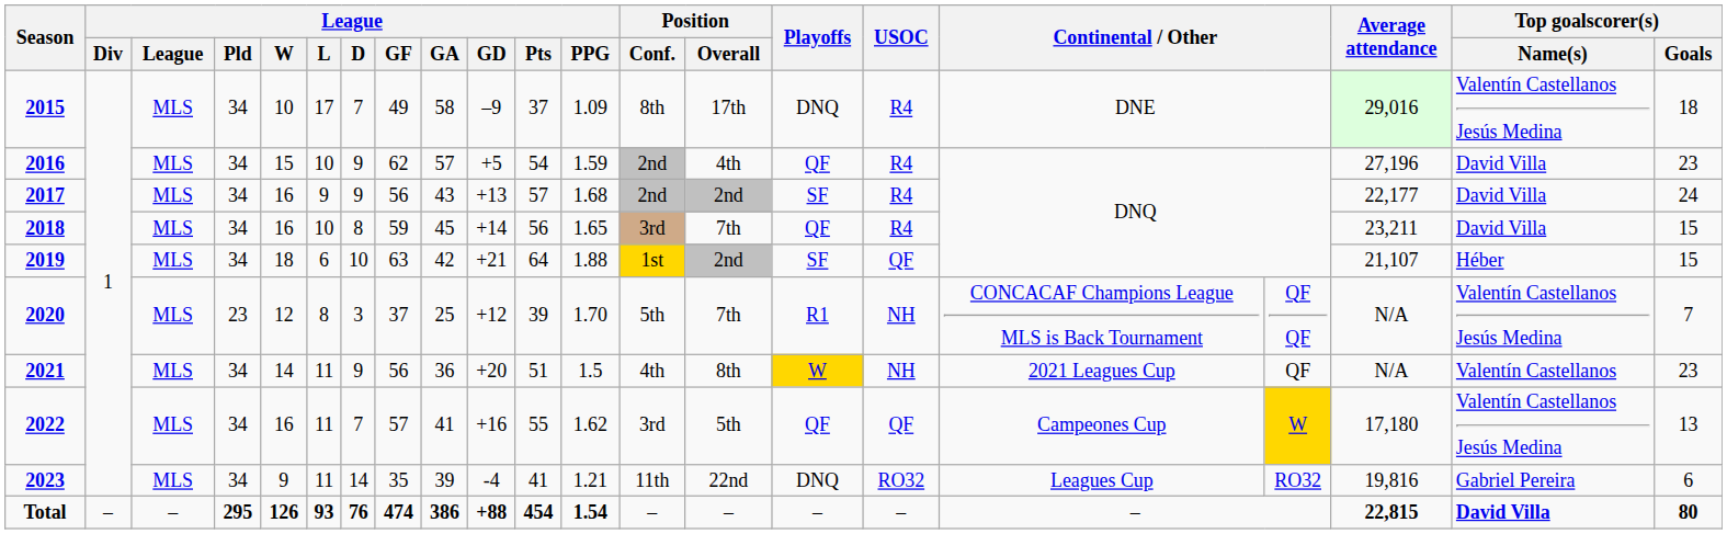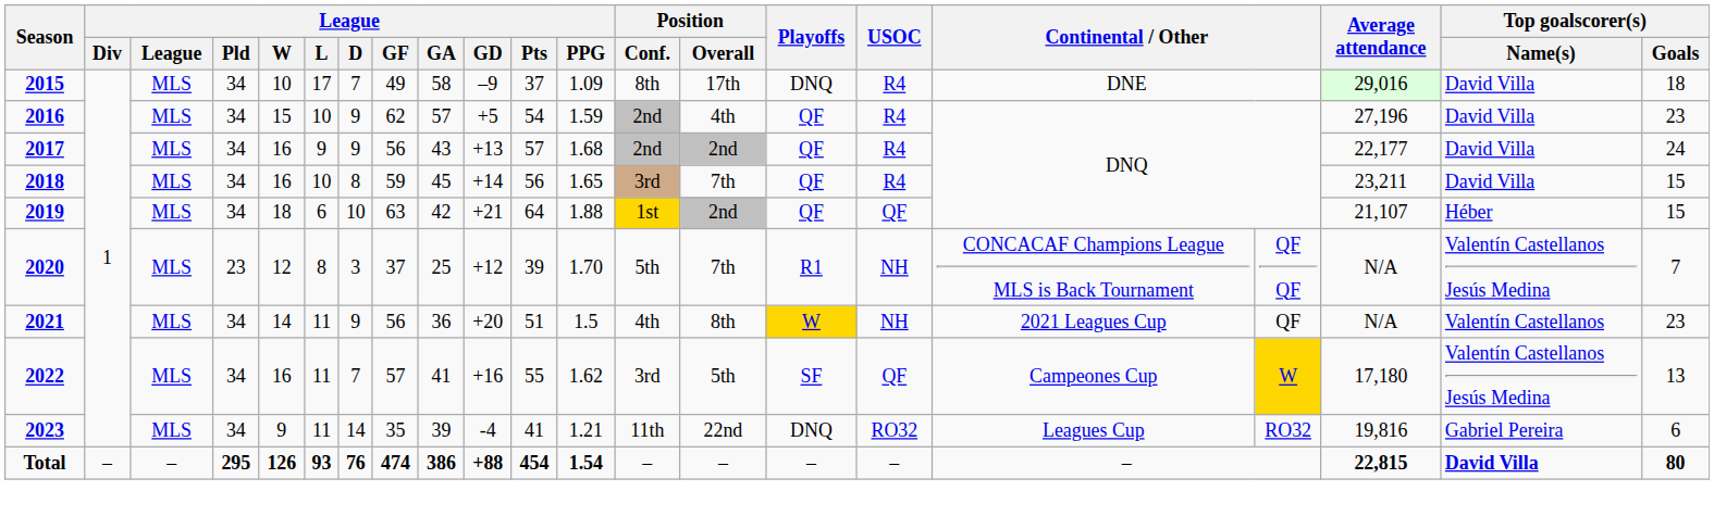 <table class="wikitable"  style="width:100%; font-size:90%; text-align:center;">
 <tr style="background:#f0f6ff;">
 <th rowspan="2">Season</th>
 <th colspan="11"><a href='#'>League</a></th>
 <th colspan="2">Position</th>
 <th rowspan="2"><a href='#'>Playoffs</a></th>
 <th rowspan="2"><a href='#'>USOC</a></th>
 <th rowspan="2" colspan="2"><a href='#'>Continental</a> / Other</th>
 <th rowspan="2"><a href='#'>Average <br> attendance</a></th>
 <th colspan="2">Top goalscorer(s)</th>
 </tr>
 <tr>
 <th>Div</th>
 <th>League</th>
 <th>Pld</th>
 <th>W</th>
 <th>L</th>
 <th>D</th>
 <th>GF</th>
 <th>GA</th>
 <th>GD</th>
 <th>Pts</th>
 <th>PPG</th>
 <th>Conf.</th>
 <th>Overall</th>
 <th>Name(s)</th>
 <th>Goals</th>
 </tr>
 <tr>
 <td><strong><a href='#'>2015</a></strong></td>
 <td rowspan=9>1</td>
 <td><a href='#'>MLS</a></td>
 <td>34</td>
 <td>10</td>
 <td>17</td>
 <td>7</td>
 <td>49</td>
 <td>58</td>
 <td>–9</td>
 <td>37</td>
 <td>1.09</td>
 <td>8th</td>
 <td>17th</td>
 <td>DNQ</td>
 <td><a href='#'>R4</a></td>
 <td colspan=2>DNE</td>
 <td style="background:#dfd;">29,016</td>
-<td align="left"> <a href='#'>Valentín Castellanos</a><hr> <a href='#'>Jesús Medina</a></td>
+<td align="left"> <a href='#'>David Villa</a></td>
 <td>18</td>
 </tr>
 <tr>
 <td><strong><a href='#'>2016</a></strong></td>
 <td><a href='#'>MLS</a></td>
 <td>34</td>
 <td>15</td>
 <td>10</td>
 <td>9</td>
 <td>62</td>
 <td>57</td>
 <td>+5</td>
 <td>54</td>
 <td>1.59</td>
 <td style="background:silver;">2nd</td>
 <td>4th</td>
 <td><a href='#'>QF</a></td>
 <td><a href='#'>R4</a></td>
 <td colspan="2" rowspan="4">DNQ</td>
 <td>27,196</td>
 <td align="left"> <a href='#'>David Villa</a></td>
 <td>23</td>
 </tr>
 <tr>
 <td><strong><a href='#'>2017</a></strong></td>
 <td><a href='#'>MLS</a></td>
 <td>34</td>
 <td>16</td>
 <td>9</td>
 <td>9</td>
 <td>56</td>
 <td>43</td>
 <td>+13</td>
 <td>57</td>
 <td>1.68</td>
 <td style="background:silver;">2nd</td>
 <td style="background:silver;">2nd</td>
-<td><a href='#'>SF</a></td>
+<td><a href='#'>QF</a></td>
 <td><a href='#'>R4</a></td>
 <td>22,177</td>
 <td align="left"> <a href='#'>David Villa</a></td>
 <td>24</td>
 </tr>
 <tr>
 <td><strong><a href='#'>2018</a></strong></td>
 <td><a href='#'>MLS</a></td>
 <td>34</td>
 <td>16</td>
 <td>10</td>
 <td>8</td>
 <td>59</td>
 <td>45</td>
 <td>+14</td>
 <td>56</td>
 <td>1.65</td>
 <td style="background:#cfaa88;">3rd</td>
 <td>7th</td>
 <td><a href='#'>QF</a></td>
 <td><a href='#'>R4</a></td>
 <td>23,211</td>
 <td align="left"> <a href='#'>David Villa</a></td>
 <td>15</td>
 </tr>
 <tr>
 <td><strong><a href='#'>2019</a></strong></td>
 <td><a href='#'>MLS</a></td>
 <td>34</td>
 <td>18</td>
 <td>6</td>
 <td>10</td>
 <td>63</td>
 <td>42</td>
 <td>+21</td>
 <td>64</td>
 <td>1.88</td>
 <td style="background:gold;">1st</td>
 <td style="background:silver;">2nd</td>
-<td><a href='#'>SF</a></td>
+<td><a href='#'>QF</a></td>
 <td><a href='#'>QF</a></td>
 <td>21,107</td>
 <td align="left"> <a href='#'>Héber</a></td>
 <td>15</td>
 </tr>
 <tr>
 <td><strong><a href='#'>2020</a></strong></td>
 <td><a href='#'>MLS</a></td>
 <td>23</td>
 <td>12</td>
 <td>8</td>
 <td>3</td>
 <td>37</td>
 <td>25</td>
 <td>+12</td>
 <td>39</td>
 <td>1.70</td>
 <td>5th</td>
 <td>7th</td>
 <td><a href='#'>R1</a></td>
 <td><a href='#'>NH</a></td>
 <td><a href='#'>CONCACAF Champions League</a><hr><a href='#'>MLS is Back Tournament</a></td>
 <td><a href='#'>QF</a><hr><a href='#'>QF</a></td>
 <td>N/A</td>
 <td align="left"> <a href='#'>Valentín Castellanos</a><hr> <a href='#'>Jesús Medina</a></td>
 <td>7</td>
 </tr>
 <tr>
 <td><strong><a href='#'>2021</a></strong></td>
 <td><a href='#'>MLS</a></td>
 <td>34</td>
 <td>14</td>
 <td>11</td>
 <td>9</td>
 <td>56</td>
 <td>36</td>
 <td>+20</td>
 <td>51</td>
 <td>1.5</td>
 <td>4th</td>
 <td>8th</td>
 <td style="background:gold;"><a href='#'>W</a></td>
 <td><a href='#'>NH</a></td>
 <td><a href='#'>2021 Leagues Cup</a></td>
 <td>QF</td>
 <td>N/A</td>
 <td align="left"> <a href='#'>Valentín Castellanos</a></td>
 <td>23</td>
 </tr>
 <tr>
 <td><strong><a href='#'>2022</a></strong></td>
 <td><a href='#'>MLS</a></td>
 <td>34</td>
 <td>16</td>
 <td>11</td>
 <td>7</td>
 <td>57</td>
 <td>41</td>
 <td>+16</td>
 <td>55</td>
 <td>1.62</td>
 <td>3rd</td>
 <td>5th</td>
-<td><a href='#'>QF</a></td>
+<td><a href='#'>SF</a></td>
 <td><a href='#'>QF</a></td>
 <td><a href='#'>Campeones Cup</a></td>
 <td bgcolor=gold><a href='#'>W</a></td>
 <td>17,180</td>
 <td align="left"> <a href='#'>Valentín Castellanos</a><hr> <a href='#'>Jesús Medina</a></td>
 <td>13</td>
 </tr>
 <tr>
 <td><strong><a href='#'>2023</a></strong></td>
 <td><a href='#'>MLS</a></td>
 <td>34</td>
 <td>9</td>
 <td>11</td>
 <td>14</td>
 <td>35</td>
 <td>39</td>
 <td>-4</td>
 <td>41</td>
 <td>1.21</td>
 <td>11th</td>
 <td>22nd</td>
 <td>DNQ</td>
 <td><a href='#'>RO32</a></td>
 <td><a href='#'>Leagues Cup</a></td>
 <td><a href='#'>RO32</a></td>
 <td>19,816</td>
 <td align="left"> <a href='#'>Gabriel Pereira</a></td>
 <td>6</td>
 </tr>
 <tr>
 <td><strong>Total</strong></td>
 <td>–</td>
 <td>–</td>
 <td><strong>295</strong> </td>
 <td><strong>126</strong> </td>
 <td><strong>93</strong> </td>
 <td><strong>76</strong> </td>
 <td><strong>474</strong> </td>
 <td><strong>386</strong> </td>
 <td><strong>+88</strong> </td>
 <td><strong>454</strong> </td>
 <td><strong>1.54</strong> </td>
 <td>–</td>
 <td>–</td>
 <td>–</td>
 <td>–</td>
 <td colspan="2">–</td>
 <td><strong>22,815</strong> </td>
 <td align="left"> <strong><a href='#'>David Villa</a></strong> </td>
 <td><strong>80</strong> </td>
 </tr>
 </table>
